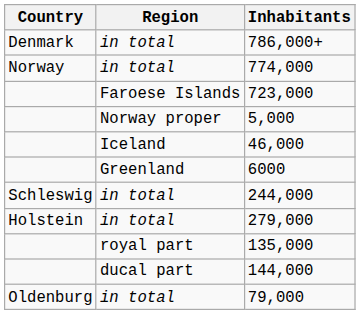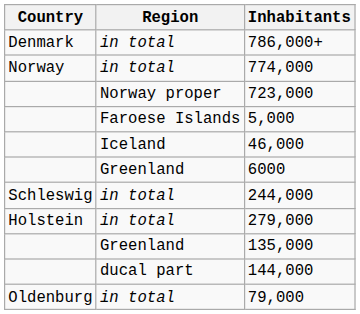 <table class="wikitable sortable">
 <tr>
 <th>Country</th>
 <th>Region</th>
 <th>Inhabitants</th>
 </tr>
 <tr>
 <td>Denmark</td>
 <td><em>in total</em></td>
 <td>786,000+</td>
 </tr>
 <tr>
 <td>Norway</td>
 <td><em>in total</em></td>
 <td>774,000</td>
 </tr>
 <tr>
 <td></td>
-<td>Faroese Islands</td>
+<td>Norway proper</td>
 <td>723,000</td>
 </tr>
 <tr>
 <td></td>
-<td>Norway proper</td>
+<td>Faroese Islands</td>
 <td>5,000</td>
 </tr>
 <tr>
 <td></td>
 <td>Iceland</td>
 <td>46,000</td>
 </tr>
 <tr>
 <td></td>
 <td>Greenland</td>
 <td>6000</td>
 </tr>
 <tr>
 <td>Schleswig</td>
 <td><em>in total</em></td>
 <td>244,000</td>
 </tr>
 <tr>
 <td>Holstein</td>
 <td><em>in total</em></td>
 <td>279,000</td>
 </tr>
 <tr>
 <td></td>
-<td>royal part</td>
+<td>Greenland</td>
 <td>135,000</td>
 </tr>
 <tr>
 <td></td>
 <td>ducal part</td>
 <td>144,000</td>
 </tr>
 <tr>
 <td>Oldenburg</td>
 <td><em>in total</em></td>
 <td>79,000</td>
 </tr>
 </table>
